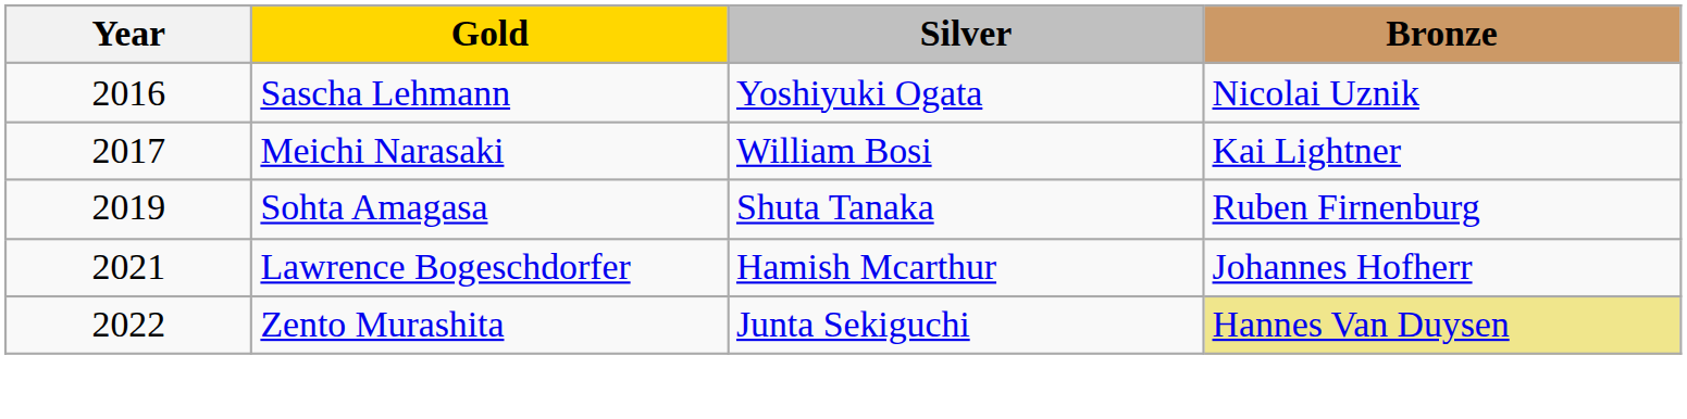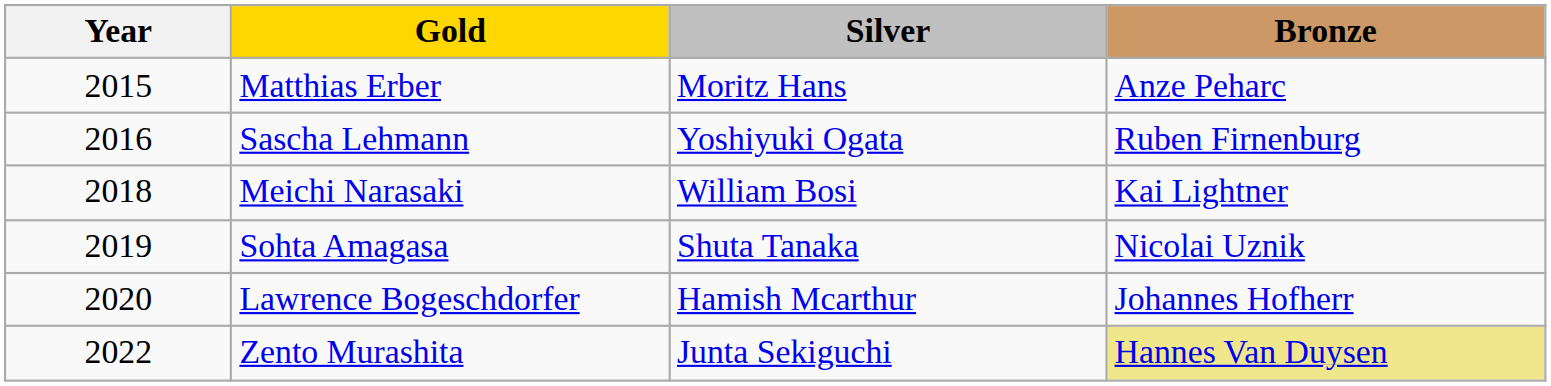 <table class="wikitable">
 <tr>
 <th width="100">Year</th>
 <th width="200" style="background:gold;">Gold</th>
 <th width="200" style="background:silver;">Silver</th>
 <th width="200" style="background:#CC9966;">Bronze</th>
 </tr>
 <tr>
+<td align="center">2015</td>
+<td> <a href='#'>Matthias Erber</a></td>
+<td> <a href='#'>Moritz Hans</a></td>
+<td> <a href='#'>Anze Peharc</a></td>
+</tr>
+<tr>
 <td align="center">2016</td>
 <td> <a href='#'>Sascha Lehmann</a></td>
 <td> <a href='#'>Yoshiyuki Ogata</a></td>
-<td> <a href='#'>Nicolai Uznik</a></td>
+<td> <a href='#'>Ruben Firnenburg</a></td>
 </tr>
 <tr>
-<td align="center">2017</td>
+<td align="center">2018</td>
 <td> <a href='#'>Meichi Narasaki</a></td>
 <td> <a href='#'>William Bosi</a></td>
 <td> <a href='#'>Kai Lightner</a></td>
 </tr>
 <tr>
 <td align="center">2019</td>
 <td> <a href='#'>Sohta Amagasa</a></td>
 <td> <a href='#'>Shuta Tanaka</a></td>
-<td> <a href='#'>Ruben Firnenburg</a></td>
+<td> <a href='#'>Nicolai Uznik</a></td>
 </tr>
 <tr>
-<td align="center">2021</td>
+<td align="center">2020</td>
 <td> <a href='#'>Lawrence Bogeschdorfer</a></td>
 <td> <a href='#'>Hamish Mcarthur</a></td>
 <td> <a href='#'>Johannes Hofherr</a></td>
 </tr>
 <tr>
 <td align="center">2022</td>
 <td> <a href='#'>Zento Murashita</a></td>
 <td> <a href='#'>Junta Sekiguchi</a></td>
 <td style="background: khaki;"> <a href='#'>Hannes Van Duysen</a></td>
 </tr>
 </table>
